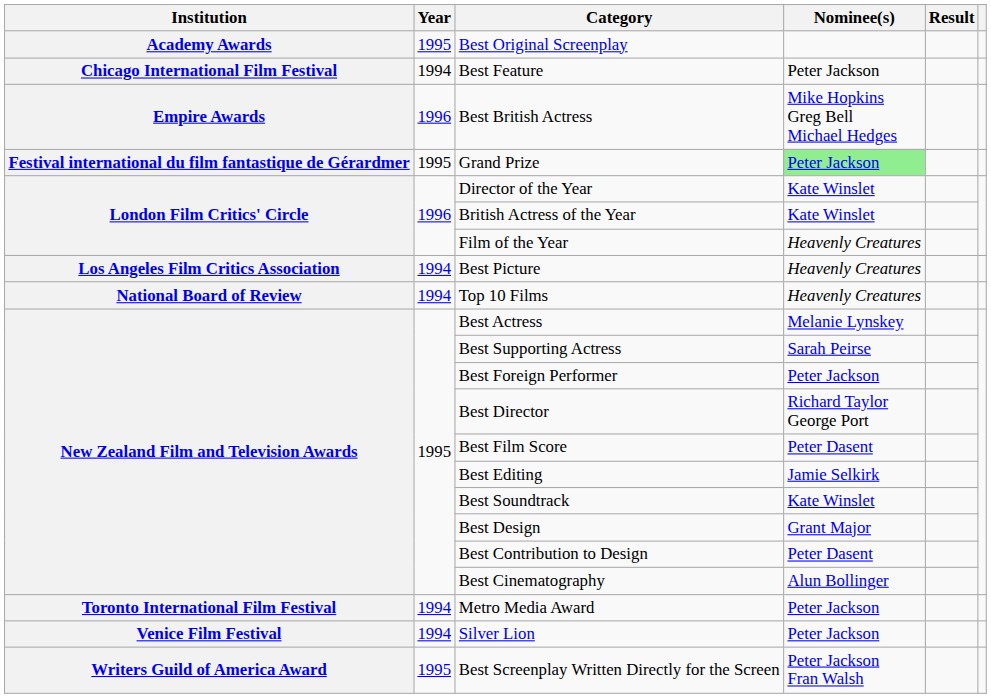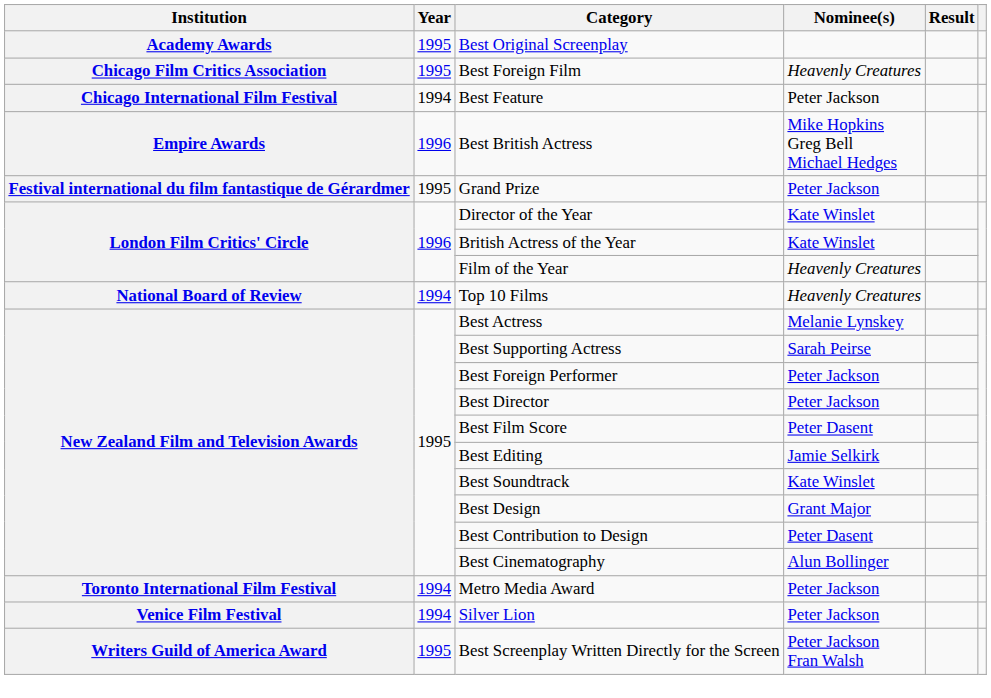 <table class="wikitable plainrowheaders">
 <tr>
 <th>Institution</th>
 <th>Year</th>
 <th>Category</th>
 <th>Nominee(s)</th>
 <th>Result</th>
 <th></th>
 </tr>
 <tr>
 <th scope="row"><a href='#'>Academy Awards</a></th>
 <td><a href='#'>1995</a></td>
 <td><a href='#'>Best Original Screenplay</a></td>
 <td></td>
+<td></td>
+<td style="text-align:center;"></td>
+</tr>
+<tr>
+<th scope="row"><a href='#'>Chicago Film Critics Association</a></th>
+<td><a href='#'>1995</a></td>
+<td>Best Foreign Film</td>
+<td><em>Heavenly Creatures</em></td>
 <td></td>
 <td style="text-align:center;"></td>
 </tr>
 <tr>
 <th scope="row"><a href='#'>Chicago International Film Festival</a></th>
 <td>1994</td>
 <td>Best Feature</td>
 <td>Peter Jackson</td>
 <td></td>
 <td style="text-align:center;"></td>
 </tr>
 <tr>
 <th scope="row"><a href='#'>Empire Awards</a></th>
 <td><a href='#'>1996</a></td>
 <td>Best British Actress</td>
 <td><a href='#'>Mike Hopkins</a><br>Greg Bell<br><a href='#'>Michael Hedges</a></td>
 <td></td>
 <td style="text-align:center;"></td>
 </tr>
 <tr>
 <th scope="row"><a href='#'>Festival international du film fantastique de Gérardmer</a></th>
 <td>1995</td>
 <td>Grand Prize</td>
-<td style="background: lightgreen;"><a href='#'>Peter Jackson</a></td>
+<td><a href='#'>Peter Jackson</a></td>
 <td></td>
 <td style="text-align:center;"></td>
 </tr>
 <tr>
 <th scope="row" rowspan="3"><a href='#'>London Film Critics' Circle</a></th>
 <td rowspan="3"><a href='#'>1996</a></td>
 <td>Director of the Year</td>
 <td><a href='#'>Kate Winslet</a></td>
 <td></td>
 <td rowspan="3" style="text-align:center;"></td>
 </tr>
 <tr>
 <td>British Actress of the Year</td>
 <td><a href='#'>Kate Winslet</a></td>
 <td></td>
 </tr>
 <tr>
 <td>Film of the Year</td>
 <td><em>Heavenly Creatures</em></td>
 <td></td>
-</tr>
-<tr>
-<th scope="row"><a href='#'>Los Angeles Film Critics Association</a></th>
-<td><a href='#'>1994</a></td>
-<td>Best Picture</td>
-<td><em>Heavenly Creatures</em></td>
-<td></td>
-<td style="text-align:center;"></td>
 </tr>
 <tr>
 <th scope="row"><a href='#'>National Board of Review</a></th>
 <td><a href='#'>1994</a></td>
 <td>Top 10 Films</td>
 <td><em>Heavenly Creatures</em></td>
 <td></td>
 <td style="text-align:center;"></td>
 </tr>
 <tr>
 <th scope="row" rowspan="10"><a href='#'>New Zealand Film and Television Awards</a></th>
 <td rowspan="10">1995</td>
 <td>Best Actress</td>
 <td><a href='#'>Melanie Lynskey</a></td>
 <td></td>
 <td rowspan="10" style="text-align:center;"></td>
 </tr>
 <tr>
 <td>Best Supporting Actress</td>
 <td><a href='#'>Sarah Peirse</a></td>
 <td></td>
 </tr>
 <tr>
 <td>Best Foreign Performer</td>
 <td><a href='#'>Peter Jackson</a></td>
 <td></td>
 </tr>
 <tr>
 <td>Best Director</td>
-<td><a href='#'>Richard Taylor</a><br>George Port</td>
+<td><a href='#'>Peter Jackson</a></td>
 <td></td>
 </tr>
 <tr>
 <td>Best Film Score</td>
 <td><a href='#'>Peter Dasent</a></td>
 <td></td>
 </tr>
 <tr>
 <td>Best Editing</td>
 <td><a href='#'>Jamie Selkirk</a></td>
 <td></td>
 </tr>
 <tr>
 <td>Best Soundtrack</td>
 <td><a href='#'>Kate Winslet</a></td>
 <td></td>
 </tr>
 <tr>
 <td>Best Design</td>
 <td><a href='#'>Grant Major</a></td>
 <td></td>
 </tr>
 <tr>
 <td>Best Contribution to Design</td>
 <td><a href='#'>Peter Dasent</a></td>
 <td></td>
 </tr>
 <tr>
 <td>Best Cinematography</td>
 <td><a href='#'>Alun Bollinger</a></td>
 <td></td>
 </tr>
 <tr>
 <th scope="row"><a href='#'>Toronto International Film Festival</a></th>
 <td><a href='#'>1994</a></td>
 <td>Metro Media Award</td>
 <td><a href='#'>Peter Jackson</a></td>
 <td></td>
 <td style="text-align:center;"></td>
 </tr>
 <tr>
 <th scope="row"><a href='#'>Venice Film Festival</a></th>
 <td><a href='#'>1994</a></td>
 <td><a href='#'>Silver Lion</a></td>
 <td><a href='#'>Peter Jackson</a></td>
 <td></td>
 <td style="text-align:center;"></td>
 </tr>
 <tr>
 <th scope="row"><a href='#'>Writers Guild of America Award</a></th>
 <td><a href='#'>1995</a></td>
 <td>Best Screenplay Written Directly for the Screen</td>
 <td><a href='#'>Peter Jackson</a><br><a href='#'>Fran Walsh</a></td>
 <td></td>
 <td style="text-align:center;"></td>
 </tr>
 </table>
